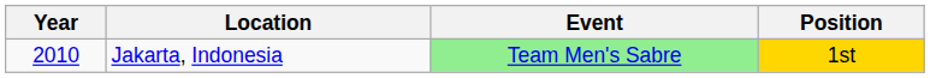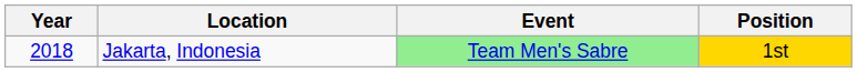 <table class="wikitable" width="50%" style="font-size:90%; text-align:center;">
 <tr>
 <th>Year</th>
 <th>Location</th>
 <th>Event</th>
 <th>Position</th>
 </tr>
 <tr>
-<td><a href='#'>2010</a></td>
+<td><a href='#'>2018</a></td>
 <td rowspan="1" align="left"> <a href='#'>Jakarta</a>, <a href='#'>Indonesia</a></td>
 <td style="background: lightgreen;"><a href='#'>Team Men's Sabre</a></td>
 <td bgcolor="gold">1st</td>
 </tr>
 </table>
